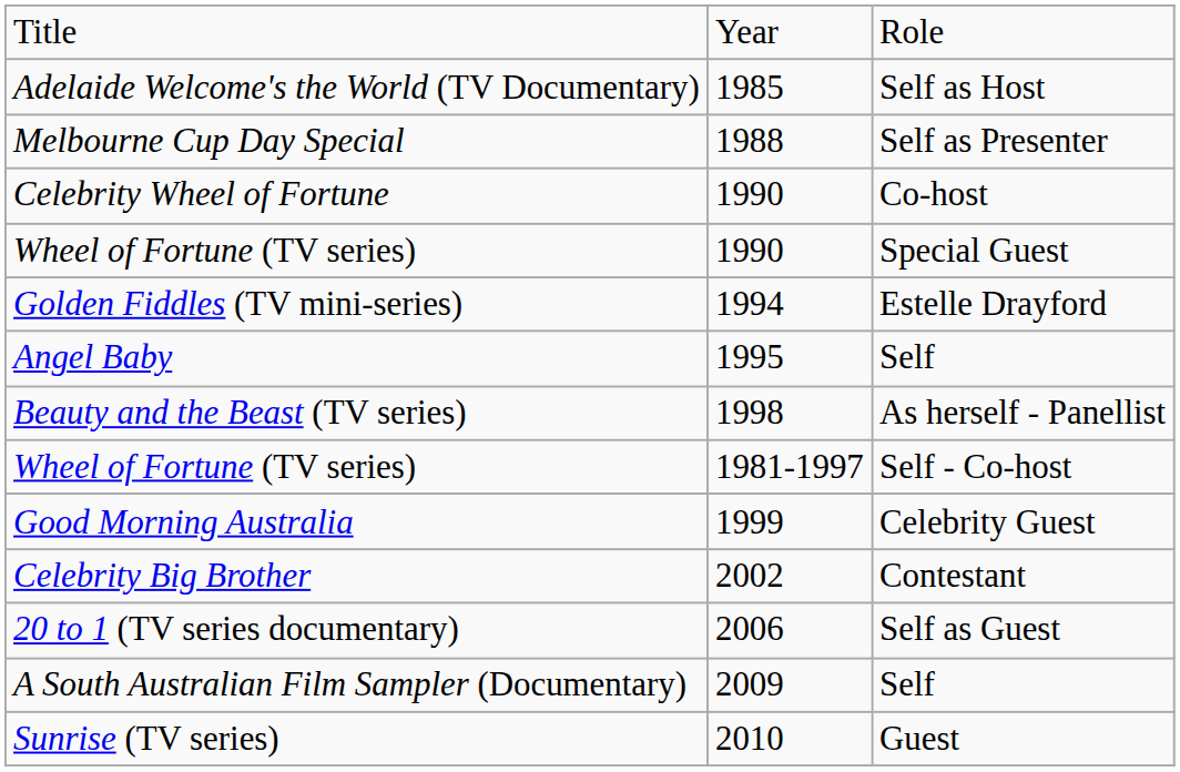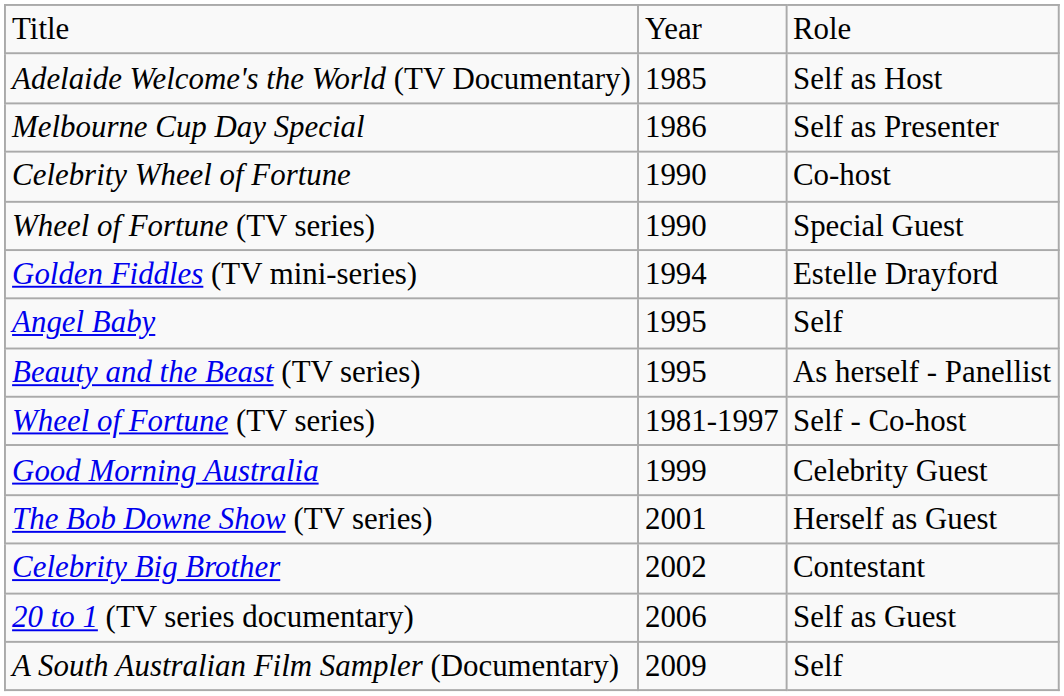 <table class="wikitable">
 <tr>
 <td>Title</td>
 <td>Year</td>
 <td>Role</td>
 </tr>
 <tr>
 <td><em>Adelaide Welcome's the World</em> (TV Documentary)</td>
 <td>1985</td>
 <td>Self as Host</td>
 </tr>
 <tr>
 <td><em>Melbourne Cup Day Special</em></td>
-<td>1988</td>
+<td>1986</td>
 <td>Self as Presenter</td>
 </tr>
 <tr>
 <td><em>Celebrity Wheel of Fortune</em></td>
 <td>1990</td>
 <td>Co-host</td>
 </tr>
 <tr>
 <td><em>Wheel of Fortune</em> (TV series)</td>
 <td>1990</td>
 <td>Special Guest</td>
 </tr>
 <tr>
 <td><em><a href='#'>Golden Fiddles</a></em> (TV mini-series)</td>
 <td>1994</td>
 <td>Estelle Drayford</td>
 </tr>
 <tr>
 <td><em><a href='#'>Angel Baby</a></em></td>
 <td>1995</td>
 <td>Self</td>
 </tr>
 <tr>
 <td><em><a href='#'>Beauty and the Beast</a></em> (TV series)</td>
-<td>1998</td>
+<td>1995</td>
 <td>As herself - Panellist</td>
 </tr>
 <tr>
 <td><em><a href='#'>Wheel of Fortune</a></em> (TV series)</td>
 <td>1981-1997</td>
 <td>Self - Co-host</td>
 </tr>
 <tr>
 <td><em><a href='#'>Good Morning Australia</a></em></td>
 <td>1999</td>
 <td>Celebrity Guest</td>
+</tr>
+<tr>
+<td><em><a href='#'>The Bob Downe Show</a></em> (TV series)</td>
+<td>2001</td>
+<td>Herself as Guest</td>
 </tr>
 <tr>
 <td><em><a href='#'>Celebrity Big Brother</a></em></td>
 <td>2002</td>
 <td>Contestant</td>
 </tr>
 <tr>
 <td><em><a href='#'>20 to 1</a></em> (TV series documentary)</td>
 <td>2006</td>
 <td>Self as Guest</td>
 </tr>
 <tr>
 <td><em>A South Australian Film Sampler</em> (Documentary)</td>
 <td>2009</td>
 <td>Self</td>
 </tr>
-<tr>
-<td><em><a href='#'>Sunrise</a></em> (TV series)</td>
-<td>2010</td>
-<td>Guest</td>
-</tr>
 </table>
